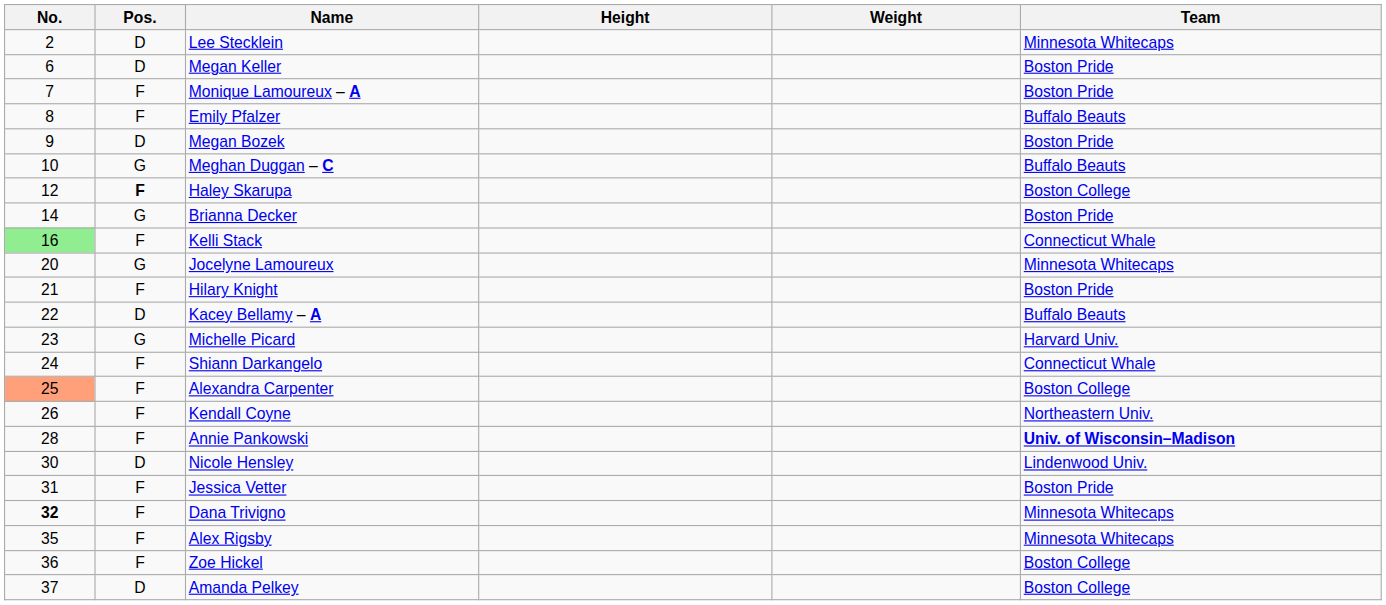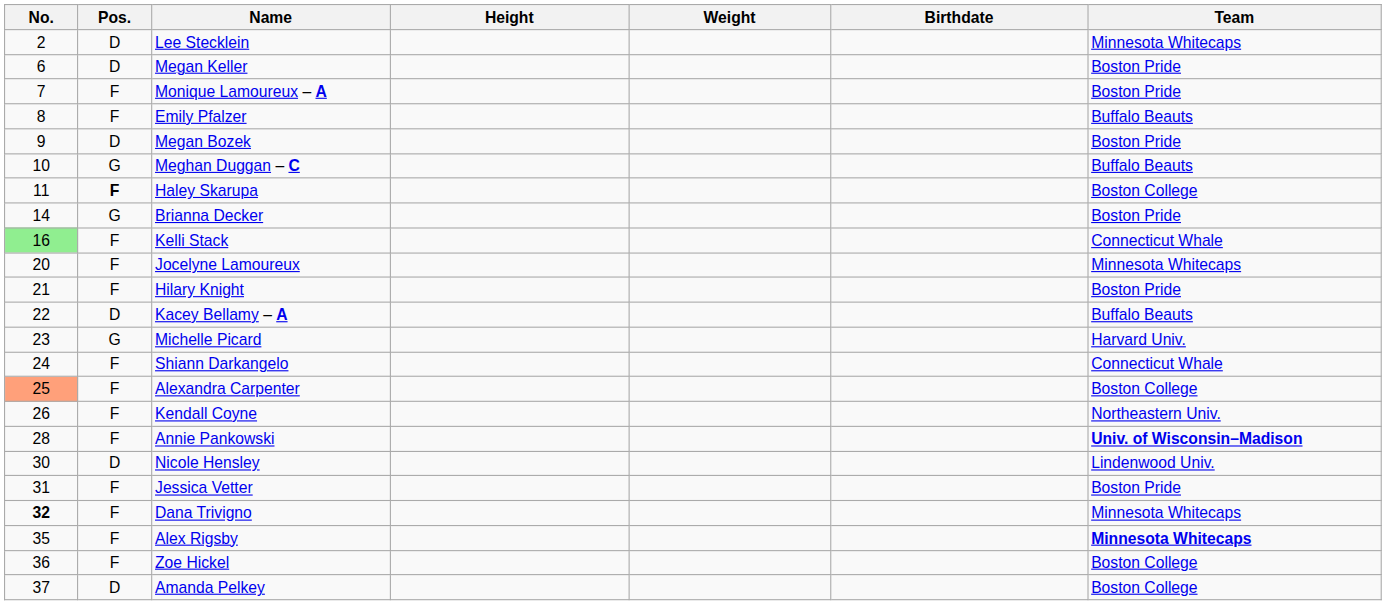 <table width="100%" class="wikitable sortable" style="font-size: 90%; text-align: center;">
 <tr>
 <th style="width:  4%;">No.</th>
 <th style="width:  4%;">Pos.</th>
 <th style="width: 13%;">Name</th>
 <th style="width: 13%;">Height</th>
 <th style="width: 11%;">Weight</th>
+<th style="width: 14%;">Birthdate</th>
 <th style="width: 16%;">Team</th>
 </tr>
 <tr>
 <td>2</td>
 <td>D</td>
 <td align=left><a href='#'>Lee Stecklein</a></td>
+<td></td>
 <td></td>
 <td></td>
 <td style="text-align:left;"> <a href='#'>Minnesota Whitecaps</a></td>
 </tr>
 <tr>
 <td>6</td>
 <td>D</td>
 <td align=left><a href='#'>Megan Keller</a></td>
 <td></td>
 <td></td>
+<td></td>
 <td style="text-align:left;"> <a href='#'>Boston Pride</a></td>
 </tr>
 <tr>
 <td>7</td>
 <td>F</td>
 <td align=left><a href='#'>Monique Lamoureux</a> – <strong><a href='#'>A</a></strong></td>
+<td></td>
 <td></td>
 <td></td>
 <td style="text-align:left;"> <a href='#'>Boston Pride</a></td>
 </tr>
 <tr>
 <td>8</td>
 <td>F</td>
 <td align=left><a href='#'>Emily Pfalzer</a></td>
 <td></td>
 <td></td>
+<td></td>
 <td style="text-align:left;"> <a href='#'>Buffalo Beauts</a></td>
 </tr>
 <tr>
 <td>9</td>
 <td>D</td>
 <td align=left><a href='#'>Megan Bozek</a></td>
+<td></td>
 <td></td>
 <td></td>
 <td style="text-align:left;"> <a href='#'>Boston Pride</a></td>
 </tr>
 <tr>
 <td>10</td>
 <td>G</td>
 <td align=left><a href='#'>Meghan Duggan</a> – <strong><a href='#'>C</a></strong></td>
 <td></td>
 <td></td>
+<td></td>
 <td style="text-align:left;"> <a href='#'>Buffalo Beauts</a></td>
 </tr>
 <tr>
-<td>12</td>
+<td>11</td>
 <td><strong>F</strong></td>
 <td align=left><a href='#'>Haley Skarupa</a></td>
+<td></td>
 <td></td>
 <td></td>
 <td style="text-align:left;"> <a href='#'>Boston College</a></td>
 </tr>
 <tr>
 <td>14</td>
 <td>G</td>
 <td align=left><a href='#'>Brianna Decker</a></td>
 <td></td>
 <td></td>
+<td></td>
 <td style="text-align:left;"> <a href='#'>Boston Pride</a></td>
 </tr>
 <tr>
 <td style="background: lightgreen;">16</td>
 <td>F</td>
 <td align=left><a href='#'>Kelli Stack</a></td>
 <td></td>
 <td></td>
+<td></td>
 <td style="text-align:left;"> <a href='#'>Connecticut Whale</a></td>
 </tr>
 <tr>
 <td>20</td>
-<td>G</td>
+<td>F</td>
 <td align=left><a href='#'>Jocelyne Lamoureux</a></td>
+<td></td>
 <td></td>
 <td></td>
 <td style="text-align:left;"> <a href='#'>Minnesota Whitecaps</a></td>
 </tr>
 <tr>
 <td>21</td>
 <td>F</td>
 <td align=left><a href='#'>Hilary Knight</a></td>
 <td></td>
 <td></td>
+<td></td>
 <td style="text-align:left;"> <a href='#'>Boston Pride</a></td>
 </tr>
 <tr>
 <td>22</td>
 <td>D</td>
 <td align=left><a href='#'>Kacey Bellamy</a> – <strong><a href='#'>A</a></strong></td>
+<td></td>
 <td></td>
 <td></td>
 <td style="text-align:left;"> <a href='#'>Buffalo Beauts</a></td>
 </tr>
 <tr>
 <td>23</td>
 <td>G</td>
 <td align=left><a href='#'>Michelle Picard</a></td>
 <td></td>
 <td></td>
+<td></td>
 <td style="text-align:left;"> <a href='#'>Harvard Univ.</a></td>
 </tr>
 <tr>
 <td>24</td>
 <td>F</td>
 <td align=left><a href='#'>Shiann Darkangelo</a></td>
+<td></td>
 <td></td>
 <td></td>
 <td style="text-align:left;"> <a href='#'>Connecticut Whale</a></td>
 </tr>
 <tr>
 <td style="background: lightsalmon;">25</td>
 <td>F</td>
 <td align=left><a href='#'>Alexandra Carpenter</a></td>
 <td></td>
 <td></td>
+<td></td>
 <td style="text-align:left;"> <a href='#'>Boston College</a></td>
 </tr>
 <tr>
 <td>26</td>
 <td>F</td>
 <td align=left><a href='#'>Kendall Coyne</a></td>
+<td></td>
 <td></td>
 <td></td>
 <td style="text-align:left;"> <a href='#'>Northeastern Univ.</a></td>
 </tr>
 <tr>
 <td>28</td>
 <td>F</td>
 <td align=left><a href='#'>Annie Pankowski</a></td>
 <td></td>
 <td></td>
+<td></td>
 <td style="text-align:left;"><strong> <a href='#'>Univ. of Wisconsin–Madison</a></strong></td>
 </tr>
 <tr>
 <td>30</td>
 <td>D</td>
 <td align=left><a href='#'>Nicole Hensley</a></td>
+<td></td>
 <td></td>
 <td></td>
 <td style="text-align:left;"> <a href='#'>Lindenwood Univ.</a></td>
 </tr>
 <tr>
 <td>31</td>
 <td>F</td>
 <td align=left><a href='#'>Jessica Vetter</a></td>
 <td></td>
 <td></td>
+<td></td>
 <td style="text-align:left;"> <a href='#'>Boston Pride</a></td>
 </tr>
 <tr>
 <td><strong>32</strong></td>
 <td>F</td>
 <td align=left><a href='#'>Dana Trivigno</a></td>
+<td></td>
 <td></td>
 <td></td>
 <td style="text-align:left;"> <a href='#'>Minnesota Whitecaps</a></td>
 </tr>
 <tr>
 <td>35</td>
 <td>F</td>
 <td align=left><a href='#'>Alex Rigsby</a></td>
 <td></td>
 <td></td>
-<td style="text-align:left;"> <a href='#'>Minnesota Whitecaps</a></td>
+<td></td>
+<td style="text-align:left;"><strong> <a href='#'>Minnesota Whitecaps</a></strong></td>
 </tr>
 <tr>
 <td>36</td>
 <td>F</td>
 <td align=left><a href='#'>Zoe Hickel</a></td>
+<td></td>
 <td></td>
 <td></td>
 <td style="text-align:left;"> <a href='#'>Boston College</a></td>
 </tr>
 <tr>
 <td>37</td>
 <td>D</td>
 <td align=left><a href='#'>Amanda Pelkey</a></td>
 <td></td>
 <td></td>
+<td></td>
 <td style="text-align:left;"> <a href='#'>Boston College</a></td>
 </tr>
 </table>
